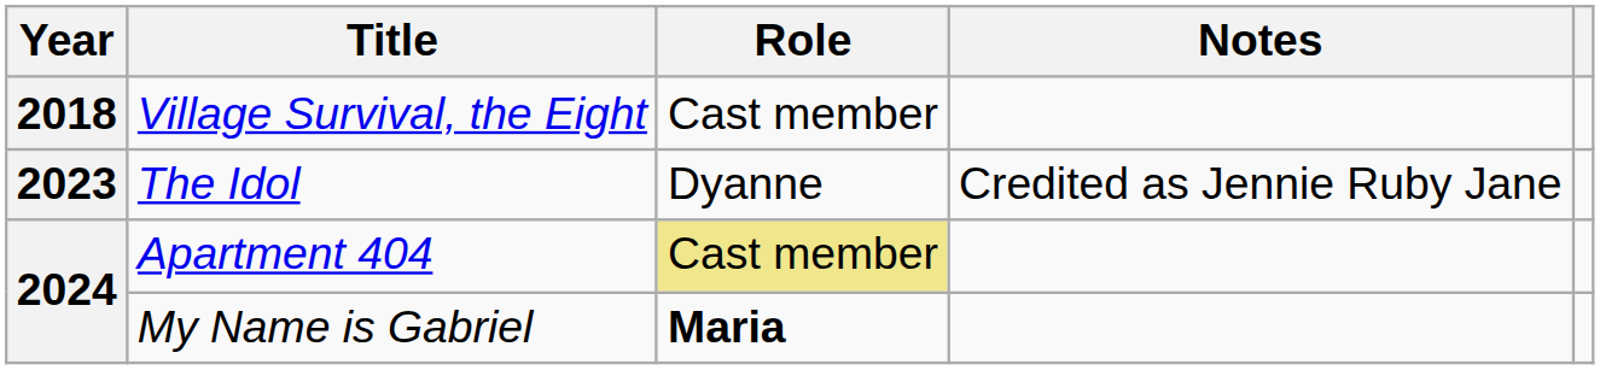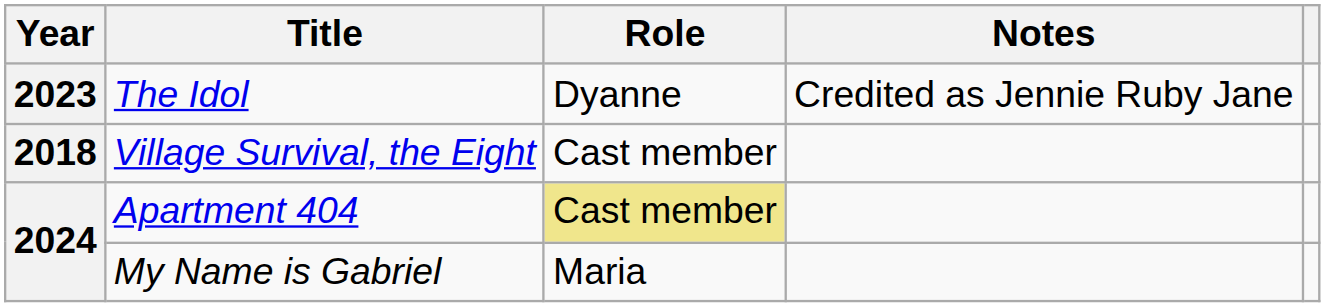 <table class="wikitable plainrowheaders">
 <tr>
 <th scope="col">Year</th>
 <th scope="col">Title</th>
 <th scope="col">Role</th>
 <th>Notes</th>
 <th scope="col"></th>
 </tr>
 <tr>
+<th scope="row">2023</th>
+<td><em><a href='#'>The Idol</a></em></td>
+<td>Dyanne</td>
+<td>Credited as Jennie Ruby Jane</td>
+<td style="text-align:center"></td>
+</tr>
+<tr>
 <th scope="row">2018</th>
 <td><em><a href='#'>Village Survival, the Eight</a></em></td>
 <td>Cast member</td>
 <td></td>
-<td style="text-align:center"></td>
-</tr>
-<tr>
-<th scope="row">2023</th>
-<td><em><a href='#'>The Idol</a></em></td>
-<td>Dyanne</td>
-<td>Credited as Jennie Ruby Jane</td>
 <td style="text-align:center"></td>
 </tr>
 <tr>
 <th scope="row" rowspan="2">2024</th>
 <td><em><a href='#'>Apartment 404</a></em></td>
 <td style="background: khaki;">Cast member</td>
 <td></td>
 <td style="text-align:center"></td>
 </tr>
 <tr>
 <td><em>My Name is Gabriel</em></td>
-<td><strong>Maria</strong></td>
+<td>Maria</td>
 <td></td>
 <td style="text-align:center"></td>
 </tr>
 </table>
